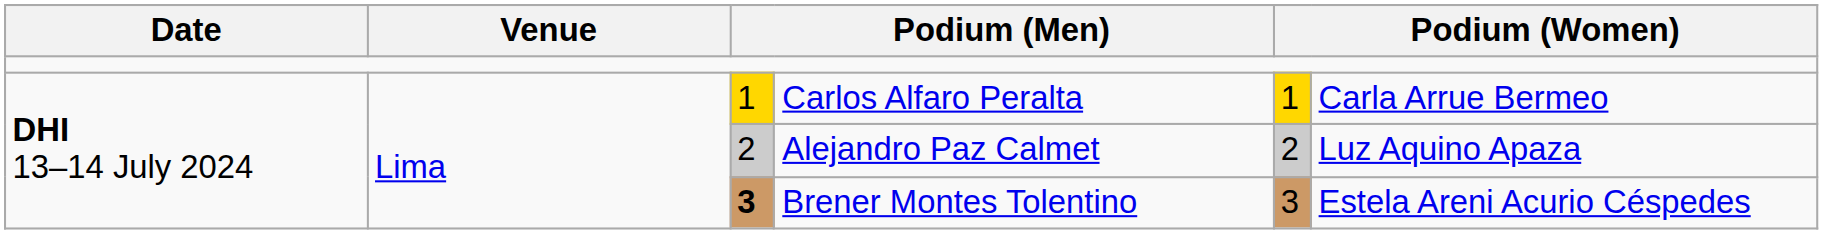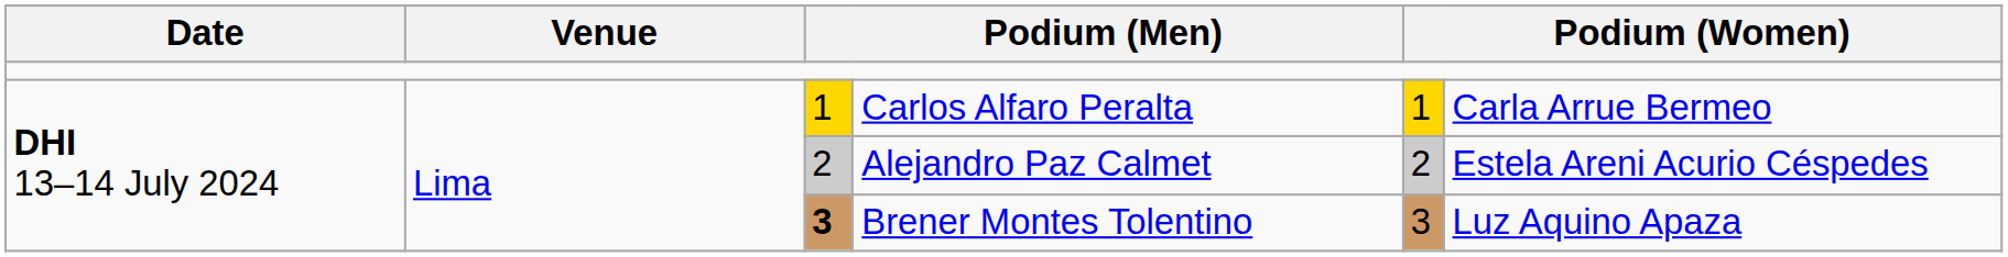 <table class="wikitable" width=70%>
 <tr>
 <th>Date</th>
 <th width=20%>Venue</th>
 <th colspan=2 width=30%>Podium (Men)</th>
 <th colspan=2 width=30%>Podium (Women)</th>
 </tr>
 <tr>
 <td colspan=6></td>
 </tr>
 <tr>
 <td rowspan=3><strong>DHI</strong> <br> 13–14 July 2024</td>
 <td rowspan=3><br><a href='#'>Lima</a></td>
 <td bgcolor=FFD700>1</td>
 <td><a href='#'>Carlos Alfaro Peralta</a></td>
 <td bgcolor=FFD700>1</td>
 <td><a href='#'>Carla Arrue Bermeo</a></td>
 </tr>
 <tr>
 <td bgcolor=CCCCCC>2</td>
 <td><a href='#'>Alejandro Paz Calmet</a></td>
 <td bgcolor=CCCCCC>2</td>
-<td><a href='#'>Luz Aquino Apaza</a></td>
+<td><a href='#'>Estela Areni Acurio Céspedes</a></td>
 </tr>
 <tr>
 <td bgcolor=CC9966><strong>3</strong></td>
 <td><a href='#'>Brener Montes Tolentino</a></td>
 <td bgcolor=CC9966>3</td>
-<td><a href='#'>Estela Areni Acurio Céspedes</a></td>
+<td><a href='#'>Luz Aquino Apaza</a></td>
 </tr>
 </table>
